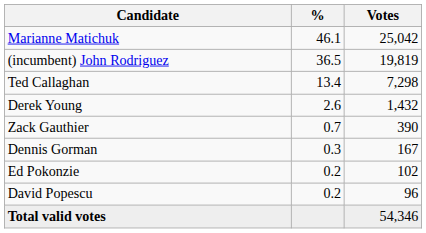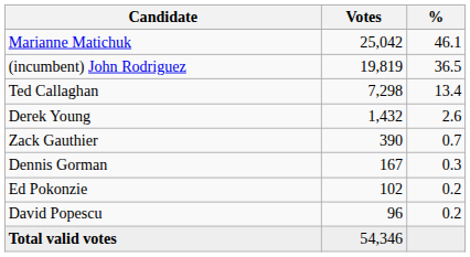 <table style="width:475px;" class="wikitable">
 <tr>
 <th align="center">Candidate</th>
+<th align="center">Votes</th>
 <th align="center">%</th>
-<th align="center">Votes</th>
 </tr>
 <tr>
 <td align="left"><a href='#'>Marianne Matichuk</a></td>
+<td align="right">25,042</td>
 <td align="right">46.1</td>
-<td align="right">25,042</td>
 </tr>
 <tr>
 <td align="left">(incumbent) <a href='#'>John Rodriguez</a></td>
+<td align="right">19,819</td>
 <td align="right">36.5</td>
-<td align="right">19,819</td>
 </tr>
 <tr>
 <td align="left">Ted Callaghan</td>
+<td align="right">7,298</td>
 <td align="right">13.4</td>
-<td align="right">7,298</td>
 </tr>
 <tr>
 <td align="left">Derek Young</td>
+<td align="right">1,432</td>
 <td align="right">2.6</td>
-<td align="right">1,432</td>
 </tr>
 <tr>
 <td align="left">Zack Gauthier</td>
+<td align="right">390</td>
 <td align="right">0.7</td>
-<td align="right">390</td>
 </tr>
 <tr>
 <td align="left">Dennis Gorman</td>
+<td align="right">167</td>
 <td align="right">0.3</td>
-<td align="right">167</td>
 </tr>
 <tr>
 <td align="left">Ed Pokonzie</td>
+<td align="right">102</td>
 <td align="right">0.2</td>
-<td align="right">102</td>
 </tr>
 <tr>
 <td align="left">David Popescu</td>
+<td align="right">96</td>
 <td align="right">0.2</td>
-<td align="right">96</td>
 </tr>
 <tr bgcolor="#EEEEEE">
 <td align="left"><strong>Total valid votes</strong></td>
+<td align="right">54,346</td>
 <td align="right"></td>
-<td align="right">54,346</td>
 </tr>
 </table>
